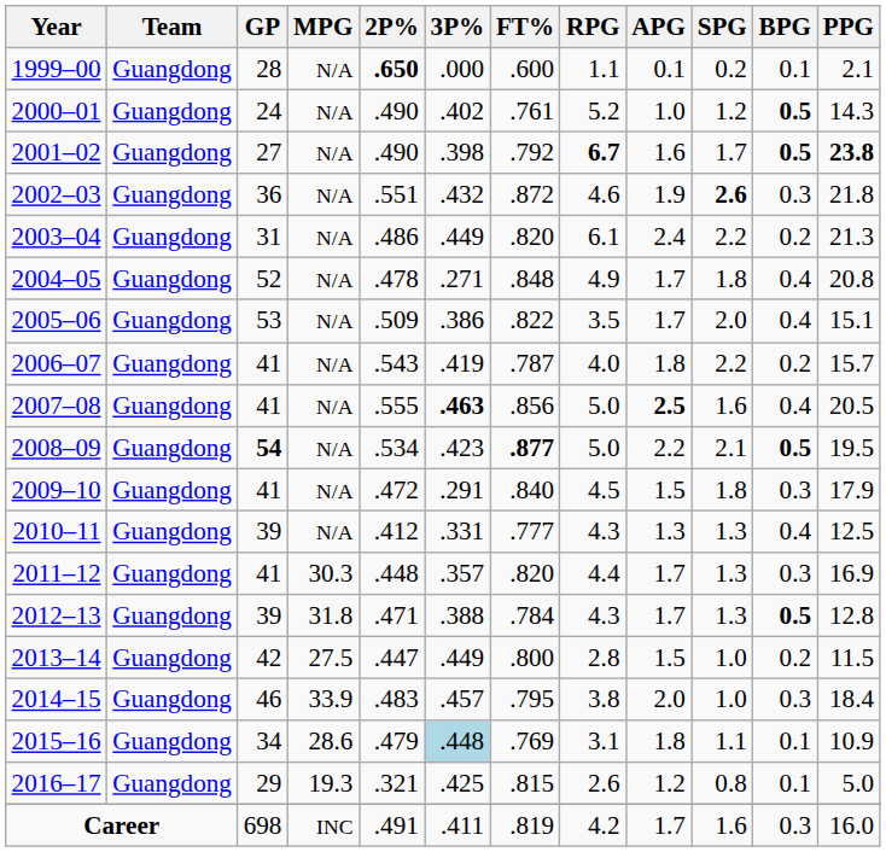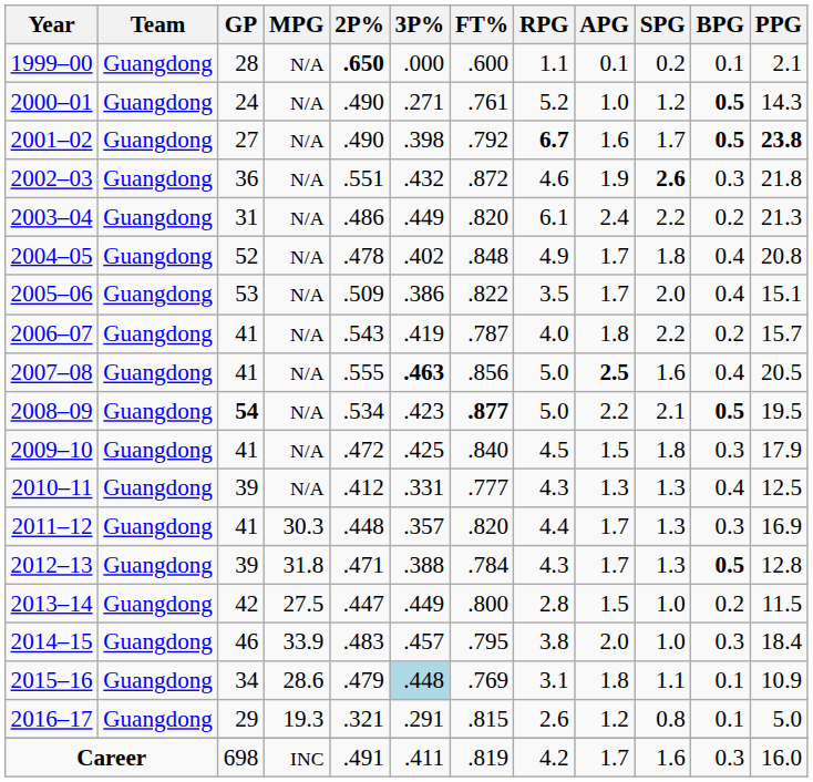 <table class="wikitable sortable" style="font-size:95%; text-align:right">
 <tr>
 <th>Year</th>
 <th>Team</th>
 <th>GP</th>
 <th>MPG</th>
 <th>2P%</th>
 <th>3P%</th>
 <th>FT%</th>
 <th>RPG</th>
 <th>APG</th>
 <th>SPG</th>
 <th>BPG</th>
 <th>PPG</th>
 </tr>
 <tr>
 <td><a href='#'>1999–00</a></td>
 <td><a href='#'>Guangdong</a></td>
 <td>28</td>
 <td><small>N/A</small></td>
 <td><strong>.650</strong></td>
 <td>.000</td>
 <td>.600</td>
 <td>1.1</td>
 <td>0.1</td>
 <td>0.2</td>
 <td>0.1</td>
 <td>2.1</td>
 </tr>
 <tr>
 <td><a href='#'>2000–01</a></td>
 <td><a href='#'>Guangdong</a></td>
 <td>24</td>
 <td><small>N/A</small></td>
 <td>.490</td>
-<td>.402</td>
+<td>.271</td>
 <td>.761</td>
 <td>5.2</td>
 <td>1.0</td>
 <td>1.2</td>
 <td><strong>0.5</strong></td>
 <td>14.3</td>
 </tr>
 <tr>
 <td><a href='#'>2001–02</a></td>
 <td><a href='#'>Guangdong</a></td>
 <td>27</td>
 <td><small>N/A</small></td>
 <td>.490</td>
 <td>.398</td>
 <td>.792</td>
 <td><strong>6.7</strong></td>
 <td>1.6</td>
 <td>1.7</td>
 <td><strong>0.5</strong></td>
 <td><strong>23.8</strong></td>
 </tr>
 <tr>
 <td><a href='#'>2002–03</a></td>
 <td><a href='#'>Guangdong</a></td>
 <td>36</td>
 <td><small>N/A</small></td>
 <td>.551</td>
 <td>.432</td>
 <td>.872</td>
 <td>4.6</td>
 <td>1.9</td>
 <td><strong>2.6</strong></td>
 <td>0.3</td>
 <td>21.8</td>
 </tr>
 <tr>
 <td><a href='#'>2003–04</a></td>
 <td><a href='#'>Guangdong</a></td>
 <td>31</td>
 <td><small>N/A</small></td>
 <td>.486</td>
 <td>.449</td>
 <td>.820</td>
 <td>6.1</td>
 <td>2.4</td>
 <td>2.2</td>
 <td>0.2</td>
 <td>21.3</td>
 </tr>
 <tr>
 <td><a href='#'>2004–05</a></td>
 <td><a href='#'>Guangdong</a></td>
 <td>52</td>
 <td><small>N/A</small></td>
 <td>.478</td>
-<td>.271</td>
+<td>.402</td>
 <td>.848</td>
 <td>4.9</td>
 <td>1.7</td>
 <td>1.8</td>
 <td>0.4</td>
 <td>20.8</td>
 </tr>
 <tr>
 <td><a href='#'>2005–06</a></td>
 <td><a href='#'>Guangdong</a></td>
 <td>53</td>
 <td><small>N/A</small></td>
 <td>.509</td>
 <td>.386</td>
 <td>.822</td>
 <td>3.5</td>
 <td>1.7</td>
 <td>2.0</td>
 <td>0.4</td>
 <td>15.1</td>
 </tr>
 <tr>
 <td><a href='#'>2006–07</a></td>
 <td><a href='#'>Guangdong</a></td>
 <td>41</td>
 <td><small>N/A</small></td>
 <td>.543</td>
 <td>.419</td>
 <td>.787</td>
 <td>4.0</td>
 <td>1.8</td>
 <td>2.2</td>
 <td>0.2</td>
 <td>15.7</td>
 </tr>
 <tr>
 <td><a href='#'>2007–08</a></td>
 <td><a href='#'>Guangdong</a></td>
 <td>41</td>
 <td><small>N/A</small></td>
 <td>.555</td>
 <td><strong>.463</strong></td>
 <td>.856</td>
 <td>5.0</td>
 <td><strong>2.5</strong></td>
 <td>1.6</td>
 <td>0.4</td>
 <td>20.5</td>
 </tr>
 <tr>
 <td><a href='#'>2008–09</a></td>
 <td><a href='#'>Guangdong</a></td>
 <td><strong>54</strong></td>
 <td><small>N/A</small></td>
 <td>.534</td>
 <td>.423</td>
 <td><strong>.877</strong></td>
 <td>5.0</td>
 <td>2.2</td>
 <td>2.1</td>
 <td><strong>0.5</strong></td>
 <td>19.5</td>
 </tr>
 <tr>
 <td><a href='#'>2009–10</a></td>
 <td><a href='#'>Guangdong</a></td>
 <td>41</td>
 <td><small>N/A</small></td>
 <td>.472</td>
-<td>.291</td>
+<td>.425</td>
 <td>.840</td>
 <td>4.5</td>
 <td>1.5</td>
 <td>1.8</td>
 <td>0.3</td>
 <td>17.9</td>
 </tr>
 <tr>
 <td><a href='#'>2010–11</a></td>
 <td><a href='#'>Guangdong</a></td>
 <td>39</td>
 <td><small>N/A</small></td>
 <td>.412</td>
 <td>.331</td>
 <td>.777</td>
 <td>4.3</td>
 <td>1.3</td>
 <td>1.3</td>
 <td>0.4</td>
 <td>12.5</td>
 </tr>
 <tr>
 <td><a href='#'>2011–12</a></td>
 <td><a href='#'>Guangdong</a></td>
 <td>41</td>
 <td>30.3</td>
 <td>.448</td>
 <td>.357</td>
 <td>.820</td>
 <td>4.4</td>
 <td>1.7</td>
 <td>1.3</td>
 <td>0.3</td>
 <td>16.9</td>
 </tr>
 <tr>
 <td><a href='#'>2012–13</a></td>
 <td><a href='#'>Guangdong</a></td>
 <td>39</td>
 <td>31.8</td>
 <td>.471</td>
 <td>.388</td>
 <td>.784</td>
 <td>4.3</td>
 <td>1.7</td>
 <td>1.3</td>
 <td><strong>0.5</strong></td>
 <td>12.8</td>
 </tr>
 <tr>
 <td><a href='#'>2013–14</a></td>
 <td><a href='#'>Guangdong</a></td>
 <td>42</td>
 <td>27.5</td>
 <td>.447</td>
 <td>.449</td>
 <td>.800</td>
 <td>2.8</td>
 <td>1.5</td>
 <td>1.0</td>
 <td>0.2</td>
 <td>11.5</td>
 </tr>
 <tr>
 <td><a href='#'>2014–15</a></td>
 <td><a href='#'>Guangdong</a></td>
 <td>46</td>
 <td>33.9</td>
 <td>.483</td>
 <td>.457</td>
 <td>.795</td>
 <td>3.8</td>
 <td>2.0</td>
 <td>1.0</td>
 <td>0.3</td>
 <td>18.4</td>
 </tr>
 <tr>
 <td><a href='#'>2015–16</a></td>
 <td><a href='#'>Guangdong</a></td>
 <td>34</td>
 <td>28.6</td>
 <td>.479</td>
 <td style="background: lightblue;">.448</td>
 <td>.769</td>
 <td>3.1</td>
 <td>1.8</td>
 <td>1.1</td>
 <td>0.1</td>
 <td>10.9</td>
 </tr>
 <tr>
 <td><a href='#'>2016–17</a></td>
 <td><a href='#'>Guangdong</a></td>
 <td>29</td>
 <td>19.3</td>
 <td>.321</td>
-<td>.425</td>
+<td>.291</td>
 <td>.815</td>
 <td>2.6</td>
 <td>1.2</td>
 <td>0.8</td>
 <td>0.1</td>
 <td>5.0</td>
 </tr>
 <tr>
 </tr>
 <tr class="sortbottom">
 <td colspan="2" align=center><strong>Career</strong></td>
 <td>698</td>
 <td><small>INC</small></td>
 <td>.491</td>
 <td>.411</td>
 <td>.819</td>
 <td>4.2</td>
 <td>1.7</td>
 <td>1.6</td>
 <td>0.3</td>
 <td>16.0</td>
 </tr>
 </table>
